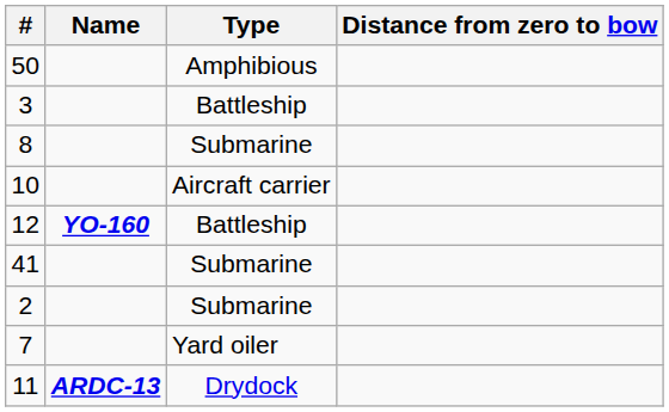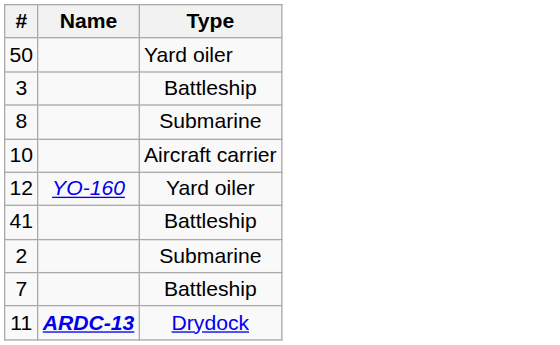 <table class="wikitable">
 <tr>
 <th>#</th>
 <th>Name</th>
 <th>Type</th>
-<th>Distance from zero to <a href='#'>bow</a></th>
 </tr>
 <tr>
 <td style="text-align:center;">50</td>
 <td style="text-align:center;"></td>
-<td style="text-align:center;">Amphibious</td>
-<td style="text-align:center;"></td>
+<td>Yard oiler</td>
 </tr>
 <tr>
 <td style="text-align:center;">3</td>
 <td style="text-align:center;"></td>
 <td style="text-align:center;">Battleship</td>
-<td style="text-align:center;"></td>
 </tr>
 <tr>
 <td style="text-align:center;">8</td>
 <td style="text-align:center;"></td>
 <td style="text-align:center;">Submarine</td>
-<td style="text-align:center;"></td>
 </tr>
 <tr>
 <td style="text-align:center;">10</td>
 <td style="text-align:center;"></td>
 <td style="text-align:center;">Aircraft carrier</td>
-<td style="text-align:center;"></td>
 </tr>
 <tr style="text-align:center;">
 <td>12</td>
-<td><strong><em><a href='#'>YO-160</a></em></strong></td>
-<td style="text-align:center;">Battleship</td>
-<td></td>
+<td><em><a href='#'>YO-160</a></em></td>
+<td>Yard oiler</td>
 </tr>
 <tr>
 <td style="text-align:center;">41</td>
 <td style="text-align:center;"></td>
-<td style="text-align:center;">Submarine</td>
-<td style="text-align:center;"></td>
+<td style="text-align:center;">Battleship</td>
 </tr>
 <tr>
 <td style="text-align:center;">2</td>
 <td style="text-align:center;"></td>
 <td style="text-align:center;">Submarine</td>
-<td style="text-align:center;"></td>
 </tr>
 <tr>
 <td style="text-align:center;">7</td>
 <td style="text-align:center;"></td>
-<td>Yard oiler</td>
-<td style="text-align:center;"></td>
+<td style="text-align:center;">Battleship</td>
 </tr>
 <tr>
 <td style="text-align:center;">11</td>
 <td style="text-align:center;"><strong><em><a href='#'>ARDC-13</a></em></strong></td>
 <td style="text-align:center;"><a href='#'>Drydock</a></td>
-<td style="text-align:center;"></td>
 </tr>
 </table>
